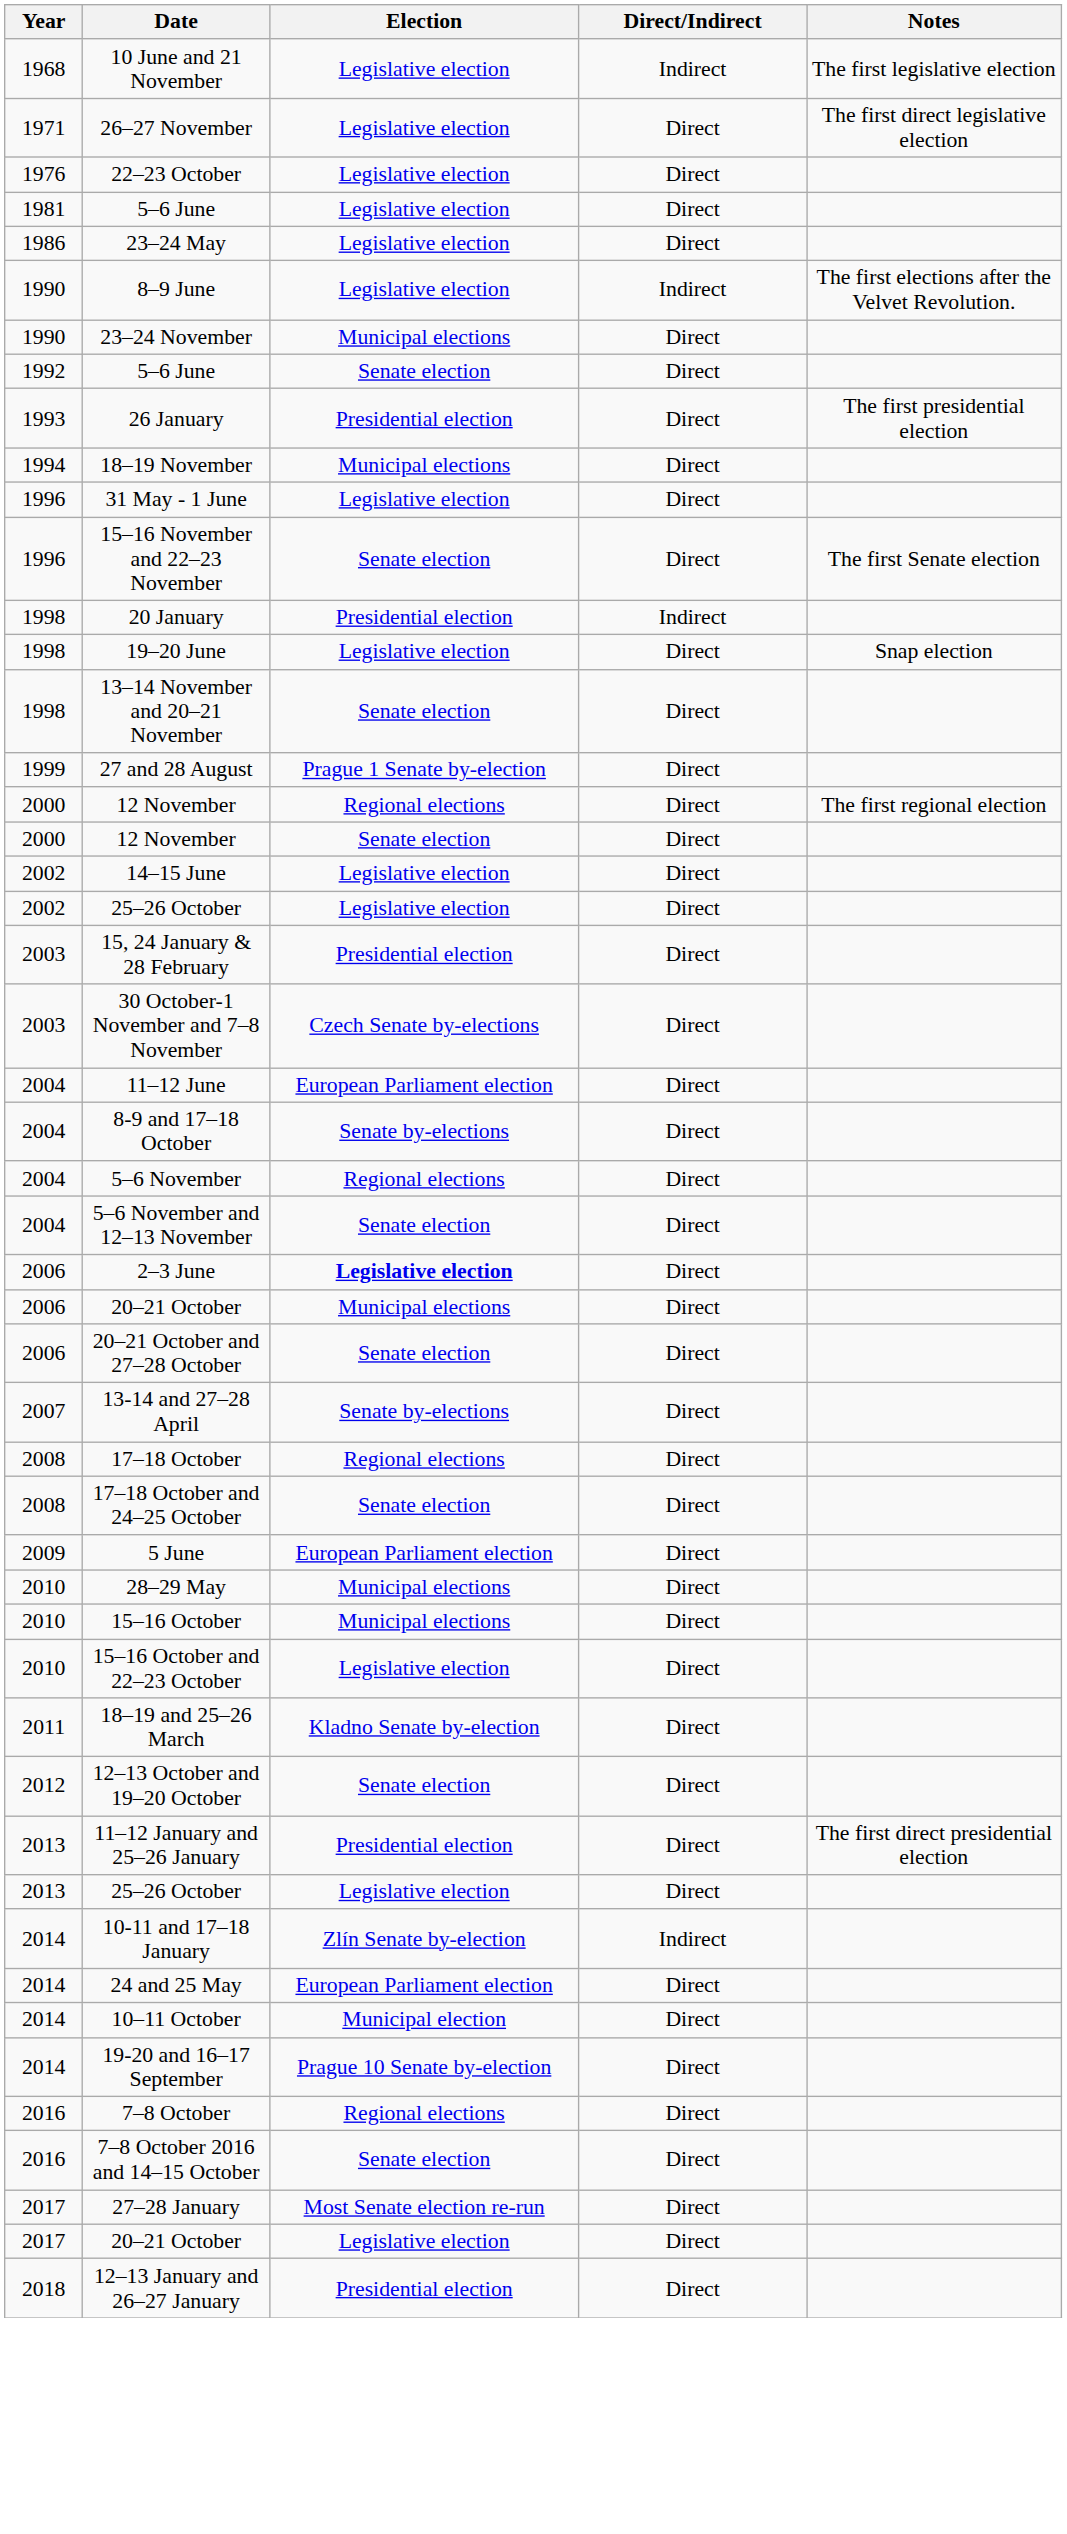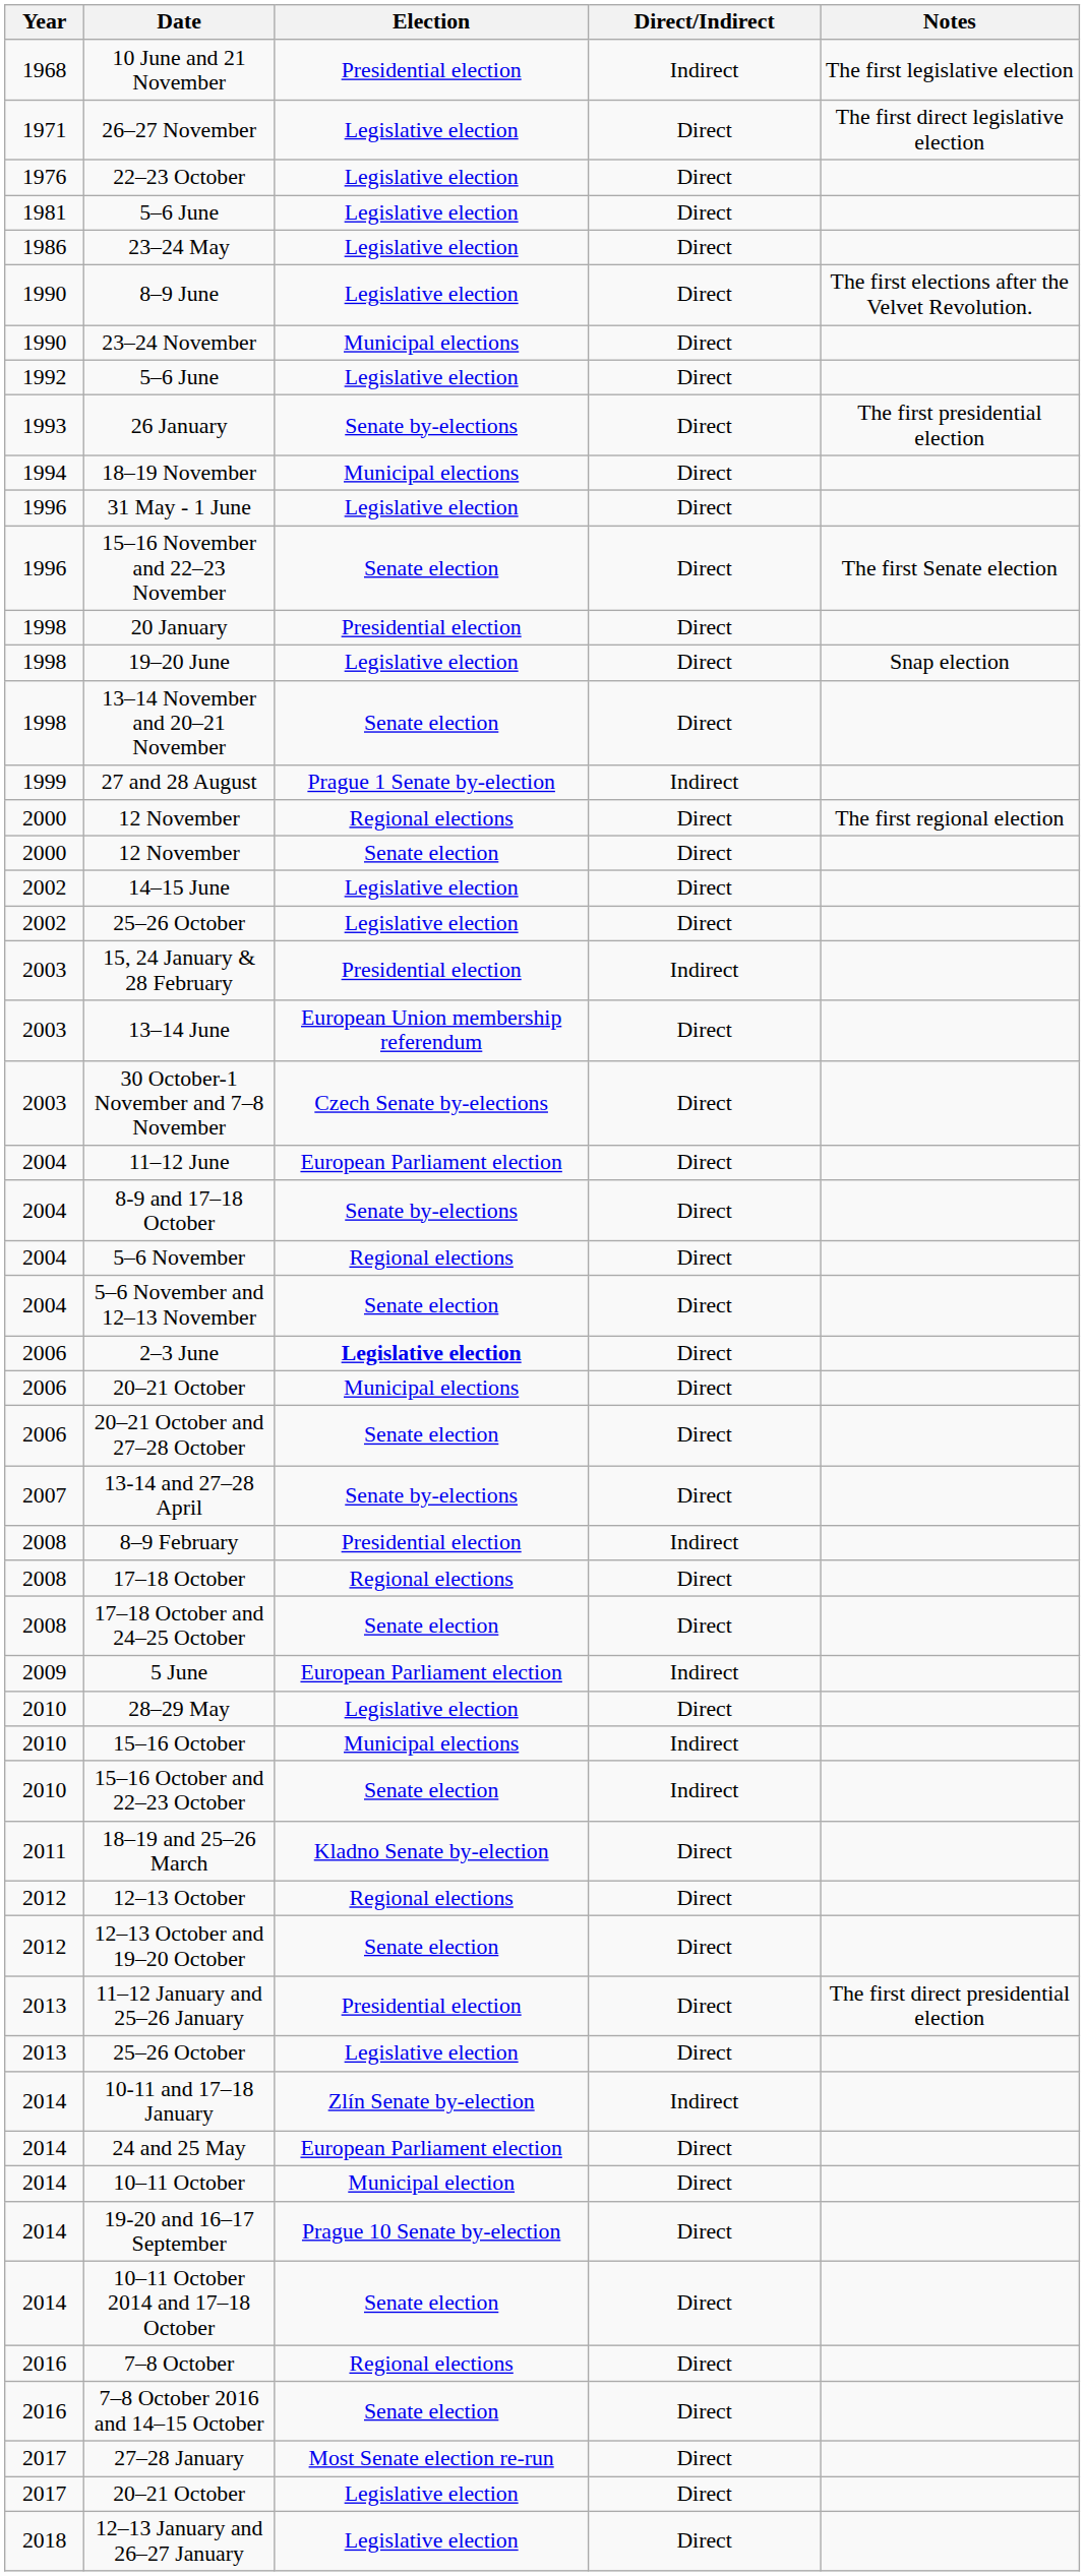 <table class="wikitable" style="text-align:center;">
 <tr>
 <th style="width:50px;">Year</th>
 <th style="width:130px;">Date</th>
 <th style="width:220px;">Election</th>
 <th style="width:160px;">Direct/Indirect</th>
 <th style="width:180px;">Notes</th>
 </tr>
 <tr>
 <td>1968</td>
 <td>10 June and 21 November</td>
-<td><a href='#'>Legislative election</a></td>
+<td><a href='#'>Presidential election</a></td>
 <td>Indirect</td>
 <td>The first legislative election</td>
 </tr>
 <tr>
 <td>1971</td>
 <td>26–27 November</td>
 <td><a href='#'>Legislative election</a></td>
 <td>Direct</td>
 <td>The first direct legislative election</td>
 </tr>
 <tr>
 <td>1976</td>
 <td>22–23 October</td>
 <td><a href='#'>Legislative election</a></td>
 <td>Direct</td>
 <td></td>
 </tr>
 <tr>
 <td>1981</td>
 <td>5–6 June</td>
 <td><a href='#'>Legislative election</a></td>
 <td>Direct</td>
 <td></td>
 </tr>
 <tr>
 <td>1986</td>
 <td>23–24 May</td>
 <td><a href='#'>Legislative election</a></td>
 <td>Direct</td>
 <td></td>
 </tr>
 <tr>
 <td>1990</td>
 <td>8–9 June</td>
 <td><a href='#'>Legislative election</a></td>
-<td>Indirect</td>
+<td>Direct</td>
 <td>The first elections after the Velvet Revolution.</td>
 </tr>
 <tr>
 <td>1990</td>
 <td>23–24 November</td>
 <td><a href='#'>Municipal elections</a></td>
 <td>Direct</td>
 <td></td>
 </tr>
 <tr>
 <td>1992</td>
 <td>5–6 June</td>
-<td><a href='#'>Senate election</a></td>
+<td><a href='#'>Legislative election</a></td>
 <td>Direct</td>
 <td></td>
 </tr>
 <tr>
 <td>1993</td>
 <td>26 January</td>
-<td><a href='#'>Presidential election</a></td>
+<td><a href='#'>Senate by-elections</a></td>
 <td>Direct</td>
 <td>The first presidential election</td>
 </tr>
 <tr>
 <td>1994</td>
 <td>18–19 November</td>
 <td><a href='#'>Municipal elections</a></td>
 <td>Direct</td>
 <td></td>
 </tr>
 <tr>
 <td>1996</td>
 <td>31 May - 1 June</td>
 <td><a href='#'>Legislative election</a></td>
 <td>Direct</td>
 <td></td>
 </tr>
 <tr>
 <td>1996</td>
 <td>15–16 November and 22–23 November</td>
 <td><a href='#'>Senate election</a></td>
 <td>Direct</td>
 <td>The first Senate election</td>
 </tr>
 <tr>
 <td>1998</td>
 <td>20 January</td>
 <td><a href='#'>Presidential election</a></td>
-<td>Indirect</td>
+<td>Direct</td>
 <td></td>
 </tr>
 <tr>
 <td>1998</td>
 <td>19–20 June</td>
 <td><a href='#'>Legislative election</a></td>
 <td>Direct</td>
 <td>Snap election</td>
 </tr>
 <tr>
 <td>1998</td>
 <td>13–14 November and 20–21 November</td>
 <td><a href='#'>Senate election</a></td>
 <td>Direct</td>
 <td></td>
 </tr>
 <tr>
 <td>1999</td>
 <td>27 and 28 August</td>
 <td><a href='#'>Prague 1 Senate by-election</a></td>
-<td>Direct</td>
+<td>Indirect</td>
 <td></td>
 </tr>
 <tr>
 <td>2000</td>
 <td>12 November</td>
 <td><a href='#'>Regional elections</a></td>
 <td>Direct</td>
 <td>The first regional election</td>
 </tr>
 <tr>
 <td>2000</td>
 <td>12 November</td>
 <td><a href='#'>Senate election</a></td>
 <td>Direct</td>
 <td></td>
 </tr>
 <tr>
 <td>2002</td>
 <td>14–15 June</td>
 <td><a href='#'>Legislative election</a></td>
 <td>Direct</td>
 <td></td>
 </tr>
 <tr>
 <td>2002</td>
 <td>25–26 October</td>
 <td><a href='#'>Legislative election</a></td>
 <td>Direct</td>
 <td></td>
 </tr>
 <tr>
 <td>2003</td>
 <td>15, 24 January & 28 February</td>
 <td><a href='#'>Presidential election</a></td>
+<td>Indirect</td>
+<td></td>
+</tr>
+<tr>
+<td>2003</td>
+<td>13–14 June</td>
+<td><a href='#'>European Union membership referendum</a></td>
 <td>Direct</td>
 <td></td>
 </tr>
 <tr>
 <td>2003</td>
 <td>30 October-1 November and 7–8 November</td>
 <td><a href='#'>Czech Senate by-elections</a></td>
 <td>Direct</td>
 <td></td>
 </tr>
 <tr>
 <td>2004</td>
 <td>11–12 June</td>
 <td><a href='#'>European Parliament election</a></td>
 <td>Direct</td>
 <td></td>
 </tr>
 <tr>
 <td>2004</td>
 <td>8-9 and 17–18 October</td>
 <td><a href='#'>Senate by-elections</a></td>
 <td>Direct</td>
 <td></td>
 </tr>
 <tr>
 <td>2004</td>
 <td>5–6 November</td>
 <td><a href='#'>Regional elections</a></td>
 <td>Direct</td>
 <td></td>
 </tr>
 <tr>
 <td>2004</td>
 <td>5–6 November and 12–13 November</td>
 <td><a href='#'>Senate election</a></td>
 <td>Direct</td>
 <td></td>
 </tr>
 <tr>
 <td>2006</td>
 <td>2–3 June</td>
 <td><strong><a href='#'>Legislative election</a></strong></td>
 <td>Direct</td>
 <td></td>
 </tr>
 <tr>
 <td>2006</td>
 <td>20–21 October</td>
 <td><a href='#'>Municipal elections</a></td>
 <td>Direct</td>
 <td></td>
 </tr>
 <tr>
 <td>2006</td>
 <td>20–21 October and 27–28 October</td>
 <td><a href='#'>Senate election</a></td>
 <td>Direct</td>
 <td></td>
 </tr>
 <tr>
 <td>2007</td>
 <td>13-14 and 27–28 April</td>
 <td><a href='#'>Senate by-elections</a></td>
 <td>Direct</td>
 <td></td>
 </tr>
 <tr>
 <td>2008</td>
+<td>8–9 February</td>
+<td><a href='#'>Presidential election</a></td>
+<td>Indirect</td>
+<td></td>
+</tr>
+<tr>
+<td>2008</td>
 <td>17–18 October</td>
 <td><a href='#'>Regional elections</a></td>
 <td>Direct</td>
 <td></td>
 </tr>
 <tr>
 <td>2008</td>
 <td>17–18 October and 24–25 October</td>
 <td><a href='#'>Senate election</a></td>
 <td>Direct</td>
 <td></td>
 </tr>
 <tr>
 <td>2009</td>
 <td>5 June</td>
 <td><a href='#'>European Parliament election</a></td>
-<td>Direct</td>
+<td>Indirect</td>
 <td></td>
 </tr>
 <tr>
 <td>2010</td>
 <td>28–29 May</td>
-<td><a href='#'>Municipal elections</a></td>
+<td><a href='#'>Legislative election</a></td>
 <td>Direct</td>
 <td></td>
 </tr>
 <tr>
 <td>2010</td>
 <td>15–16 October</td>
 <td><a href='#'>Municipal elections</a></td>
-<td>Direct</td>
+<td>Indirect</td>
 <td></td>
 </tr>
 <tr>
 <td>2010</td>
 <td>15–16 October and 22–23 October</td>
-<td><a href='#'>Legislative election</a></td>
-<td>Direct</td>
+<td><a href='#'>Senate election</a></td>
+<td>Indirect</td>
 <td></td>
 </tr>
 <tr>
 <td>2011</td>
 <td>18–19 and 25–26 March</td>
 <td><a href='#'>Kladno Senate by-election</a></td>
+<td>Direct</td>
+<td></td>
+</tr>
+<tr>
+<td>2012</td>
+<td>12–13 October</td>
+<td><a href='#'>Regional elections</a></td>
 <td>Direct</td>
 <td></td>
 </tr>
 <tr>
 <td>2012</td>
 <td>12–13 October and 19–20 October</td>
 <td><a href='#'>Senate election</a></td>
 <td>Direct</td>
 <td></td>
 </tr>
 <tr>
 <td>2013</td>
 <td>11–12 January and 25–26 January</td>
 <td><a href='#'>Presidential election</a></td>
 <td>Direct</td>
 <td>The first direct presidential election</td>
 </tr>
 <tr>
 <td>2013</td>
 <td>25–26 October</td>
 <td><a href='#'>Legislative election</a></td>
 <td>Direct</td>
 <td></td>
 </tr>
 <tr>
 <td>2014</td>
 <td>10-11 and 17–18 January</td>
 <td><a href='#'>Zlín Senate by-election</a></td>
 <td>Indirect</td>
 <td></td>
 </tr>
 <tr>
 <td>2014</td>
 <td>24 and 25 May</td>
 <td><a href='#'>European Parliament election</a></td>
 <td>Direct</td>
 <td></td>
 </tr>
 <tr>
 <td>2014</td>
 <td>10–11 October</td>
 <td><a href='#'>Municipal election</a></td>
 <td>Direct</td>
 <td></td>
 </tr>
 <tr>
 <td>2014</td>
 <td>19-20 and 16–17 September</td>
 <td><a href='#'>Prague 10 Senate by-election</a></td>
 <td>Direct</td>
 <td></td>
 </tr>
 <tr>
+<td>2014</td>
+<td>10–11 October 2014 and 17–18 October</td>
+<td><a href='#'>Senate election</a></td>
+<td>Direct</td>
+<td></td>
+</tr>
+<tr>
 <td>2016</td>
 <td>7–8 October</td>
 <td><a href='#'>Regional elections</a></td>
 <td>Direct</td>
 <td></td>
 </tr>
 <tr>
 <td>2016</td>
 <td>7–8 October 2016 and 14–15 October</td>
 <td><a href='#'>Senate election</a></td>
 <td>Direct</td>
 <td></td>
 </tr>
 <tr>
 <td>2017</td>
 <td>27–28 January</td>
 <td><a href='#'>Most Senate election re-run</a></td>
 <td>Direct</td>
 <td></td>
 </tr>
 <tr>
 <td>2017</td>
 <td>20–21 October</td>
 <td><a href='#'>Legislative election</a></td>
 <td>Direct</td>
 <td></td>
 </tr>
 <tr>
 <td>2018</td>
 <td>12–13 January and 26–27 January</td>
-<td><a href='#'>Presidential election</a></td>
+<td><a href='#'>Legislative election</a></td>
 <td>Direct</td>
 <td></td>
 </tr>
 </table>
